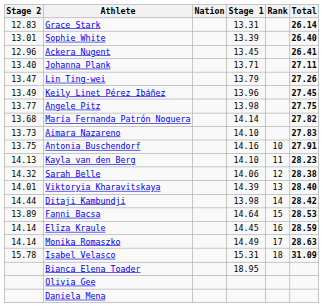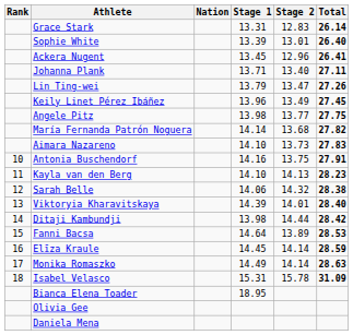 <table class="wikitable sortable" style="text-align:center">
 <tr>
-<th>Stage 2</th>
+<th>Rank</th>
 <th>Athlete</th>
 <th>Nation</th>
 <th>Stage 1</th>
-<th>Rank</th>
+<th>Stage 2</th>
 <th>Total</th>
 </tr>
 <tr>
-<td>12.83</td>
+<td></td>
 <td align=left><a href='#'>Grace Stark</a></td>
 <td align=left></td>
 <td>13.31</td>
-<td></td>
+<td>12.83</td>
 <td><strong>26.14</strong></td>
 </tr>
 <tr>
-<td>13.01</td>
+<td></td>
 <td align=left><a href='#'>Sophie White</a></td>
 <td align=left></td>
 <td>13.39</td>
-<td></td>
+<td>13.01</td>
 <td><strong>26.40</strong></td>
 </tr>
 <tr>
-<td>12.96</td>
+<td></td>
 <td align=left><a href='#'>Ackera Nugent</a></td>
 <td align=left></td>
 <td>13.45</td>
-<td></td>
+<td>12.96</td>
 <td><strong>26.41</strong></td>
 </tr>
 <tr>
-<td>13.40</td>
+<td></td>
 <td align=left><a href='#'>Johanna Plank</a></td>
 <td align=left></td>
 <td>13.71</td>
-<td></td>
+<td>13.40</td>
 <td><strong>27.11</strong></td>
 </tr>
 <tr>
-<td>13.47</td>
+<td></td>
 <td align=left><a href='#'>Lin Ting-wei</a></td>
 <td align=left></td>
 <td>13.79</td>
-<td></td>
+<td>13.47</td>
 <td><strong>27.26</strong></td>
 </tr>
 <tr>
-<td>13.49</td>
+<td></td>
 <td align=left><a href='#'>Keily Linet Pérez Ibáñez</a></td>
 <td align=left></td>
 <td>13.96</td>
-<td></td>
+<td>13.49</td>
 <td><strong>27.45</strong></td>
 </tr>
 <tr>
-<td>13.77</td>
+<td></td>
 <td align=left><a href='#'>Angele Pitz</a></td>
 <td align=left></td>
 <td>13.98</td>
-<td></td>
+<td>13.77</td>
 <td><strong>27.75</strong></td>
 </tr>
 <tr>
-<td>13.68</td>
+<td></td>
 <td align=left><a href='#'>María Fernanda Patrón Noguera</a></td>
 <td align=left></td>
 <td>14.14</td>
-<td></td>
+<td>13.68</td>
 <td><strong>27.82</strong></td>
 </tr>
 <tr>
-<td>13.73</td>
+<td></td>
 <td align=left><a href='#'>Aimara Nazareno</a></td>
 <td align=left></td>
 <td>14.10</td>
-<td></td>
+<td>13.73</td>
 <td><strong>27.83</strong></td>
 </tr>
 <tr>
-<td>13.75</td>
+<td>10</td>
 <td align=left><a href='#'>Antonia Buschendorf</a></td>
 <td align=left></td>
 <td>14.16</td>
-<td>10</td>
+<td>13.75</td>
 <td><strong>27.91</strong></td>
 </tr>
 <tr>
-<td>14.13</td>
+<td>11</td>
 <td align=left><a href='#'>Kayla van den Berg</a></td>
 <td align=left></td>
 <td>14.10</td>
-<td>11</td>
+<td>14.13</td>
 <td><strong>28.23</strong></td>
 </tr>
 <tr>
-<td>14.32</td>
+<td>12</td>
 <td align=left><a href='#'>Sarah Belle</a></td>
 <td align=left></td>
 <td>14.06</td>
-<td>12</td>
+<td>14.32</td>
 <td><strong>28.38</strong></td>
 </tr>
 <tr>
-<td>14.01</td>
+<td>13</td>
 <td align=left><a href='#'>Viktoryia Kharavitskaya</a></td>
 <td align=left></td>
 <td>14.39</td>
-<td>13</td>
+<td>14.01</td>
 <td><strong>28.40</strong></td>
 </tr>
 <tr>
-<td>14.44</td>
+<td>14</td>
 <td align=left><a href='#'>Ditaji Kambundji</a></td>
 <td align=left></td>
 <td>13.98</td>
-<td>14</td>
+<td>14.44</td>
 <td><strong>28.42</strong></td>
 </tr>
 <tr>
-<td>13.89</td>
+<td>15</td>
 <td align=left><a href='#'>Fanni Bacsa</a></td>
 <td align=left></td>
 <td>14.64</td>
-<td>15</td>
+<td>13.89</td>
 <td><strong>28.53</strong></td>
 </tr>
 <tr>
-<td>14.14</td>
+<td>16</td>
 <td align=left><a href='#'>Elīza Kraule</a></td>
 <td align=left></td>
 <td>14.45</td>
-<td>16</td>
+<td>14.14</td>
 <td><strong>28.59</strong></td>
 </tr>
 <tr>
-<td>14.14</td>
+<td>17</td>
 <td align=left><a href='#'>Monika Romaszko</a></td>
 <td align=left></td>
 <td>14.49</td>
-<td>17</td>
+<td>14.14</td>
 <td><strong>28.63</strong></td>
 </tr>
 <tr>
-<td>15.78</td>
+<td>18</td>
 <td align=left><a href='#'>Isabel Velasco</a></td>
 <td align=left></td>
 <td>15.31</td>
-<td>18</td>
+<td>15.78</td>
 <td><strong>31.09</strong></td>
 </tr>
 <tr>
 <td></td>
 <td align=left><a href='#'>Bianca Elena Toader</a></td>
 <td align=left></td>
 <td>18.95</td>
 <td></td>
 <td></td>
 </tr>
 <tr>
 <td></td>
 <td align=left><a href='#'>Olivia Gee</a></td>
 <td align=left></td>
 <td></td>
 <td></td>
 <td></td>
 </tr>
 <tr>
 <td></td>
 <td align=left><a href='#'>Daniela Mena</a></td>
 <td align=left></td>
 <td></td>
 <td></td>
 <td></td>
 </tr>
 </table>
